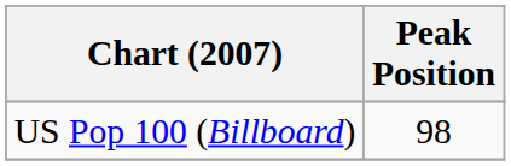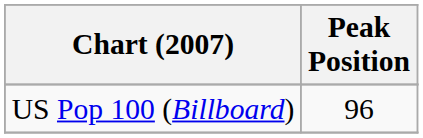 <table class="wikitable">
 <tr>
 <th align="left">Chart (2007)</th>
 <th align="left">Peak<br>Position</th>
 </tr>
 <tr>
 </tr>
 <tr>
 </tr>
 <tr>
 <td align="left">US <a href='#'>Pop 100</a> (<em><a href='#'>Billboard</a></em>)</td>
-<td align="center">98</td>
+<td align="center">96</td>
 </tr>
 <tr>
 </tr>
 </table>
